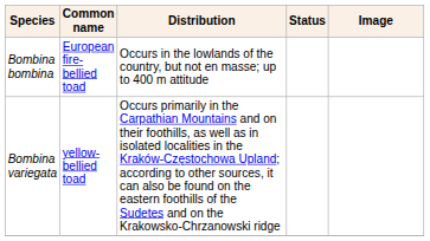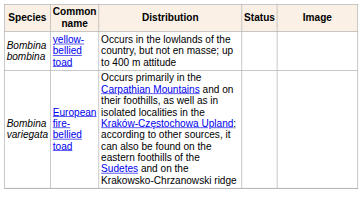 <table class="sortable wikitable plainrowheaders" border="0" style="background:#ffffff; width: 90%" align="top" class="sortable wikitable">
 <tr ->
 <th scope="col" style="background-color:Linen; color:Black; width:10%">Species</th>
 <th scope="col" style="background-color:Linen; color:Black; width:10%">Common name</th>
 <th scope="col" style="background:Linen; color:Black">Distribution</th>
 <th scope="col" style="background-color:Linen; color:Black; width:10%">Status</th>
 <th scope="col" style="background:Linen; color:Black; width:120px">Image</th>
 </tr>
 <tr>
 <td !scope="row" style="background:#ffffff"><em>Bombina bombina</em></td>
-<td><a href='#'>European fire-bellied toad</a></td>
+<td><a href='#'>yellow-bellied toad</a></td>
 <td>Occurs in the lowlands of the country, but not en masse; up to 400 m attitude</td>
 <td><div></div></td>
 <td></td>
 </tr>
 <tr>
 <td !scope="row" style="background:#ffffff"><em>Bombina variegata</em></td>
-<td><a href='#'>yellow-bellied toad</a></td>
+<td><a href='#'>European fire-bellied toad</a></td>
 <td>Occurs primarily in the <a href='#'>Carpathian Mountains</a> and on their foothills, as well as in isolated localities in the <a href='#'>Kraków-Częstochowa Upland</a>; according to other sources, it can also be found on the eastern foothills of the <a href='#'>Sudetes</a> and on the Krakowsko-Chrzanowski ridge</td>
 <td><div></div></td>
 <td></td>
 </tr>
 <tr>
 </tr>
 </table>
